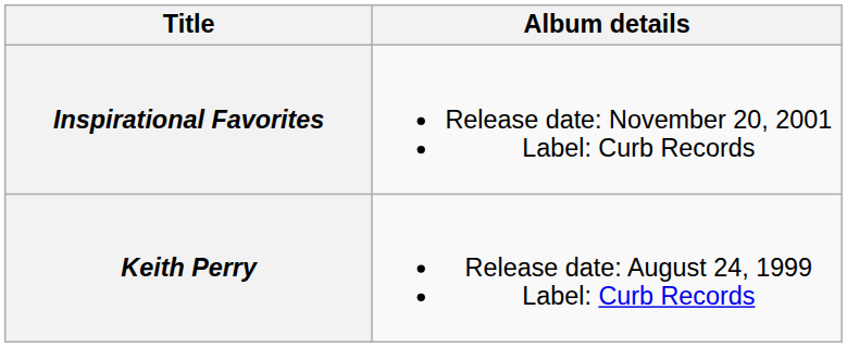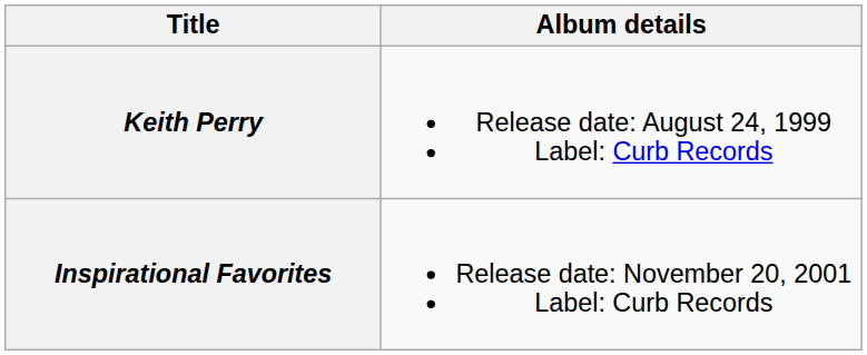 <table class="wikitable plainrowheaders" style="text-align:center;">
 <tr>
 <th style="width:14em;">Title</th>
 <th style="width:18em;">Album details</th>
 </tr>
 <tr>
+<th scope="row"><em>Keith Perry</em></th>
+<td><br><ul><li>Release date: August 24, 1999</li><li>Label: <a href='#'>Curb Records</a></li></ul></td>
+</tr>
+<tr>
 <th scope="row"><em>Inspirational Favorites</em></th>
 <td><br><ul><li>Release date: November 20, 2001</li><li>Label: Curb Records</li></ul></td>
 </tr>
-<tr>
-<th scope="row"><em>Keith Perry</em></th>
-<td><br><ul><li>Release date: August 24, 1999</li><li>Label: <a href='#'>Curb Records</a></li></ul></td>
-</tr>
 </table>
